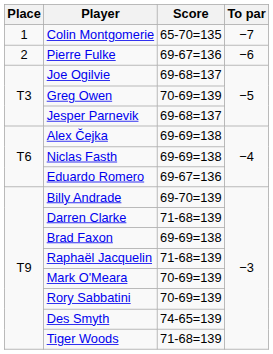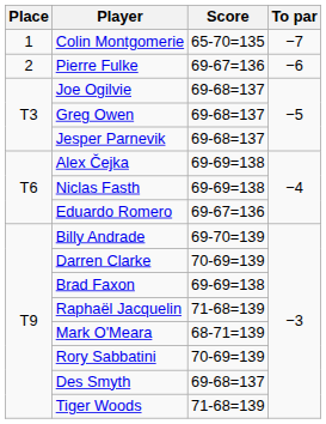 <table class="wikitable">
 <tr>
 <th>Place</th>
 <th>Player</th>
 <th>Score</th>
 <th>To par</th>
 </tr>
 <tr>
 <td align=center>1</td>
 <td> <a href='#'>Colin Montgomerie</a></td>
 <td align=center>65-70=135</td>
 <td align=center>−7</td>
 </tr>
 <tr>
 <td align=center>2</td>
 <td> <a href='#'>Pierre Fulke</a></td>
 <td align=center>69-67=136</td>
 <td align=center>−6</td>
 </tr>
 <tr>
 <td rowspan="3" style="text-align:center;">T3</td>
 <td> <a href='#'>Joe Ogilvie</a></td>
 <td align=center>69-68=137</td>
 <td rowspan="3" style="text-align:center;">−5</td>
 </tr>
 <tr>
 <td> <a href='#'>Greg Owen</a></td>
-<td align=center>70-69=139</td>
+<td align=center>69-68=137</td>
 </tr>
 <tr>
 <td> <a href='#'>Jesper Parnevik</a></td>
 <td align=center>69-68=137</td>
 </tr>
 <tr>
 <td rowspan="3" style="text-align:center;">T6</td>
 <td> <a href='#'>Alex Čejka</a></td>
 <td align=center>69-69=138</td>
 <td rowspan="3" style="text-align:center;">−4</td>
 </tr>
 <tr>
 <td> <a href='#'>Niclas Fasth</a></td>
 <td align=center>69-69=138</td>
 </tr>
 <tr>
 <td> <a href='#'>Eduardo Romero</a></td>
 <td align=center>69-67=136</td>
 </tr>
 <tr>
 <td rowspan="8" style="text-align:center;">T9</td>
 <td> <a href='#'>Billy Andrade</a></td>
 <td align=center>69-70=139</td>
 <td rowspan="8" style="text-align:center;">−3</td>
 </tr>
 <tr>
 <td> <a href='#'>Darren Clarke</a></td>
-<td align=center>71-68=139</td>
+<td align=center>70-69=139</td>
 </tr>
 <tr>
 <td> <a href='#'>Brad Faxon</a></td>
 <td align=center>69-69=138</td>
 </tr>
 <tr>
 <td> <a href='#'>Raphaël Jacquelin</a></td>
 <td align=center>71-68=139</td>
 </tr>
 <tr>
 <td> <a href='#'>Mark O'Meara</a></td>
-<td align=center>70-69=139</td>
+<td align=center>68-71=139</td>
 </tr>
 <tr>
 <td> <a href='#'>Rory Sabbatini</a></td>
 <td align=center>70-69=139</td>
 </tr>
 <tr>
 <td> <a href='#'>Des Smyth</a></td>
-<td align=center>74-65=139</td>
+<td align=center>69-68=137</td>
 </tr>
 <tr>
 <td> <a href='#'>Tiger Woods</a></td>
 <td align=center>71-68=139</td>
 </tr>
 </table>
